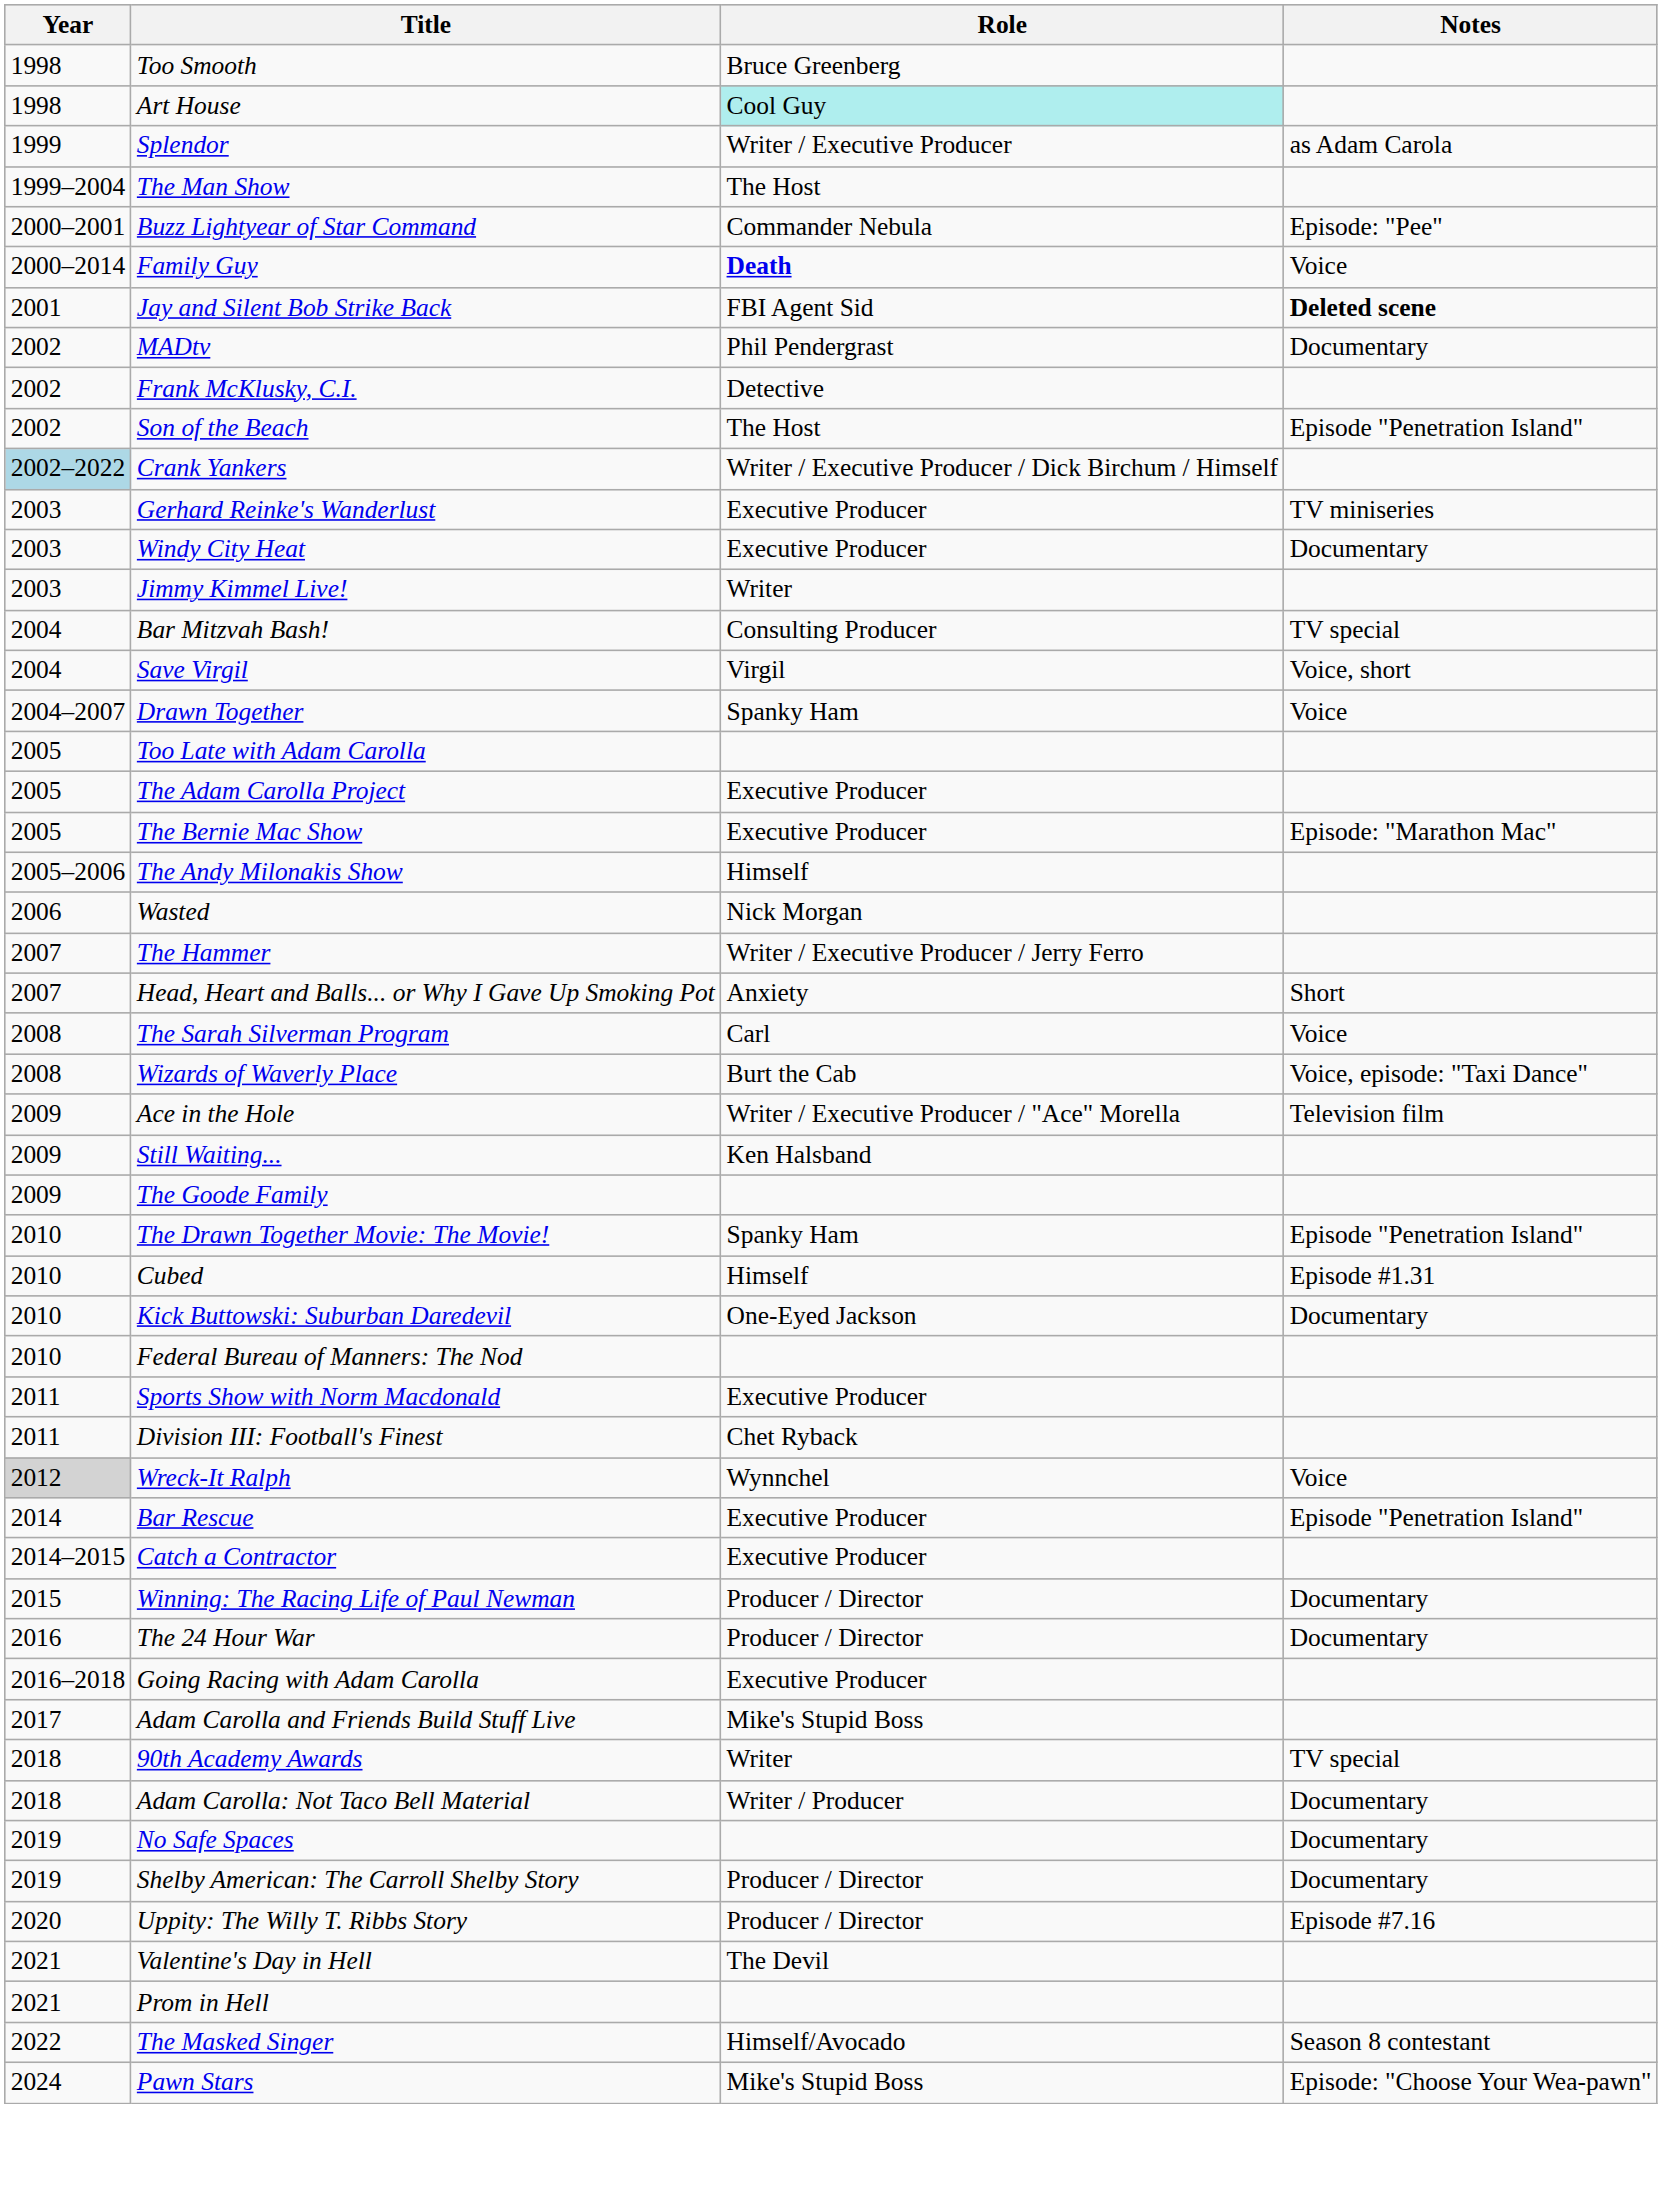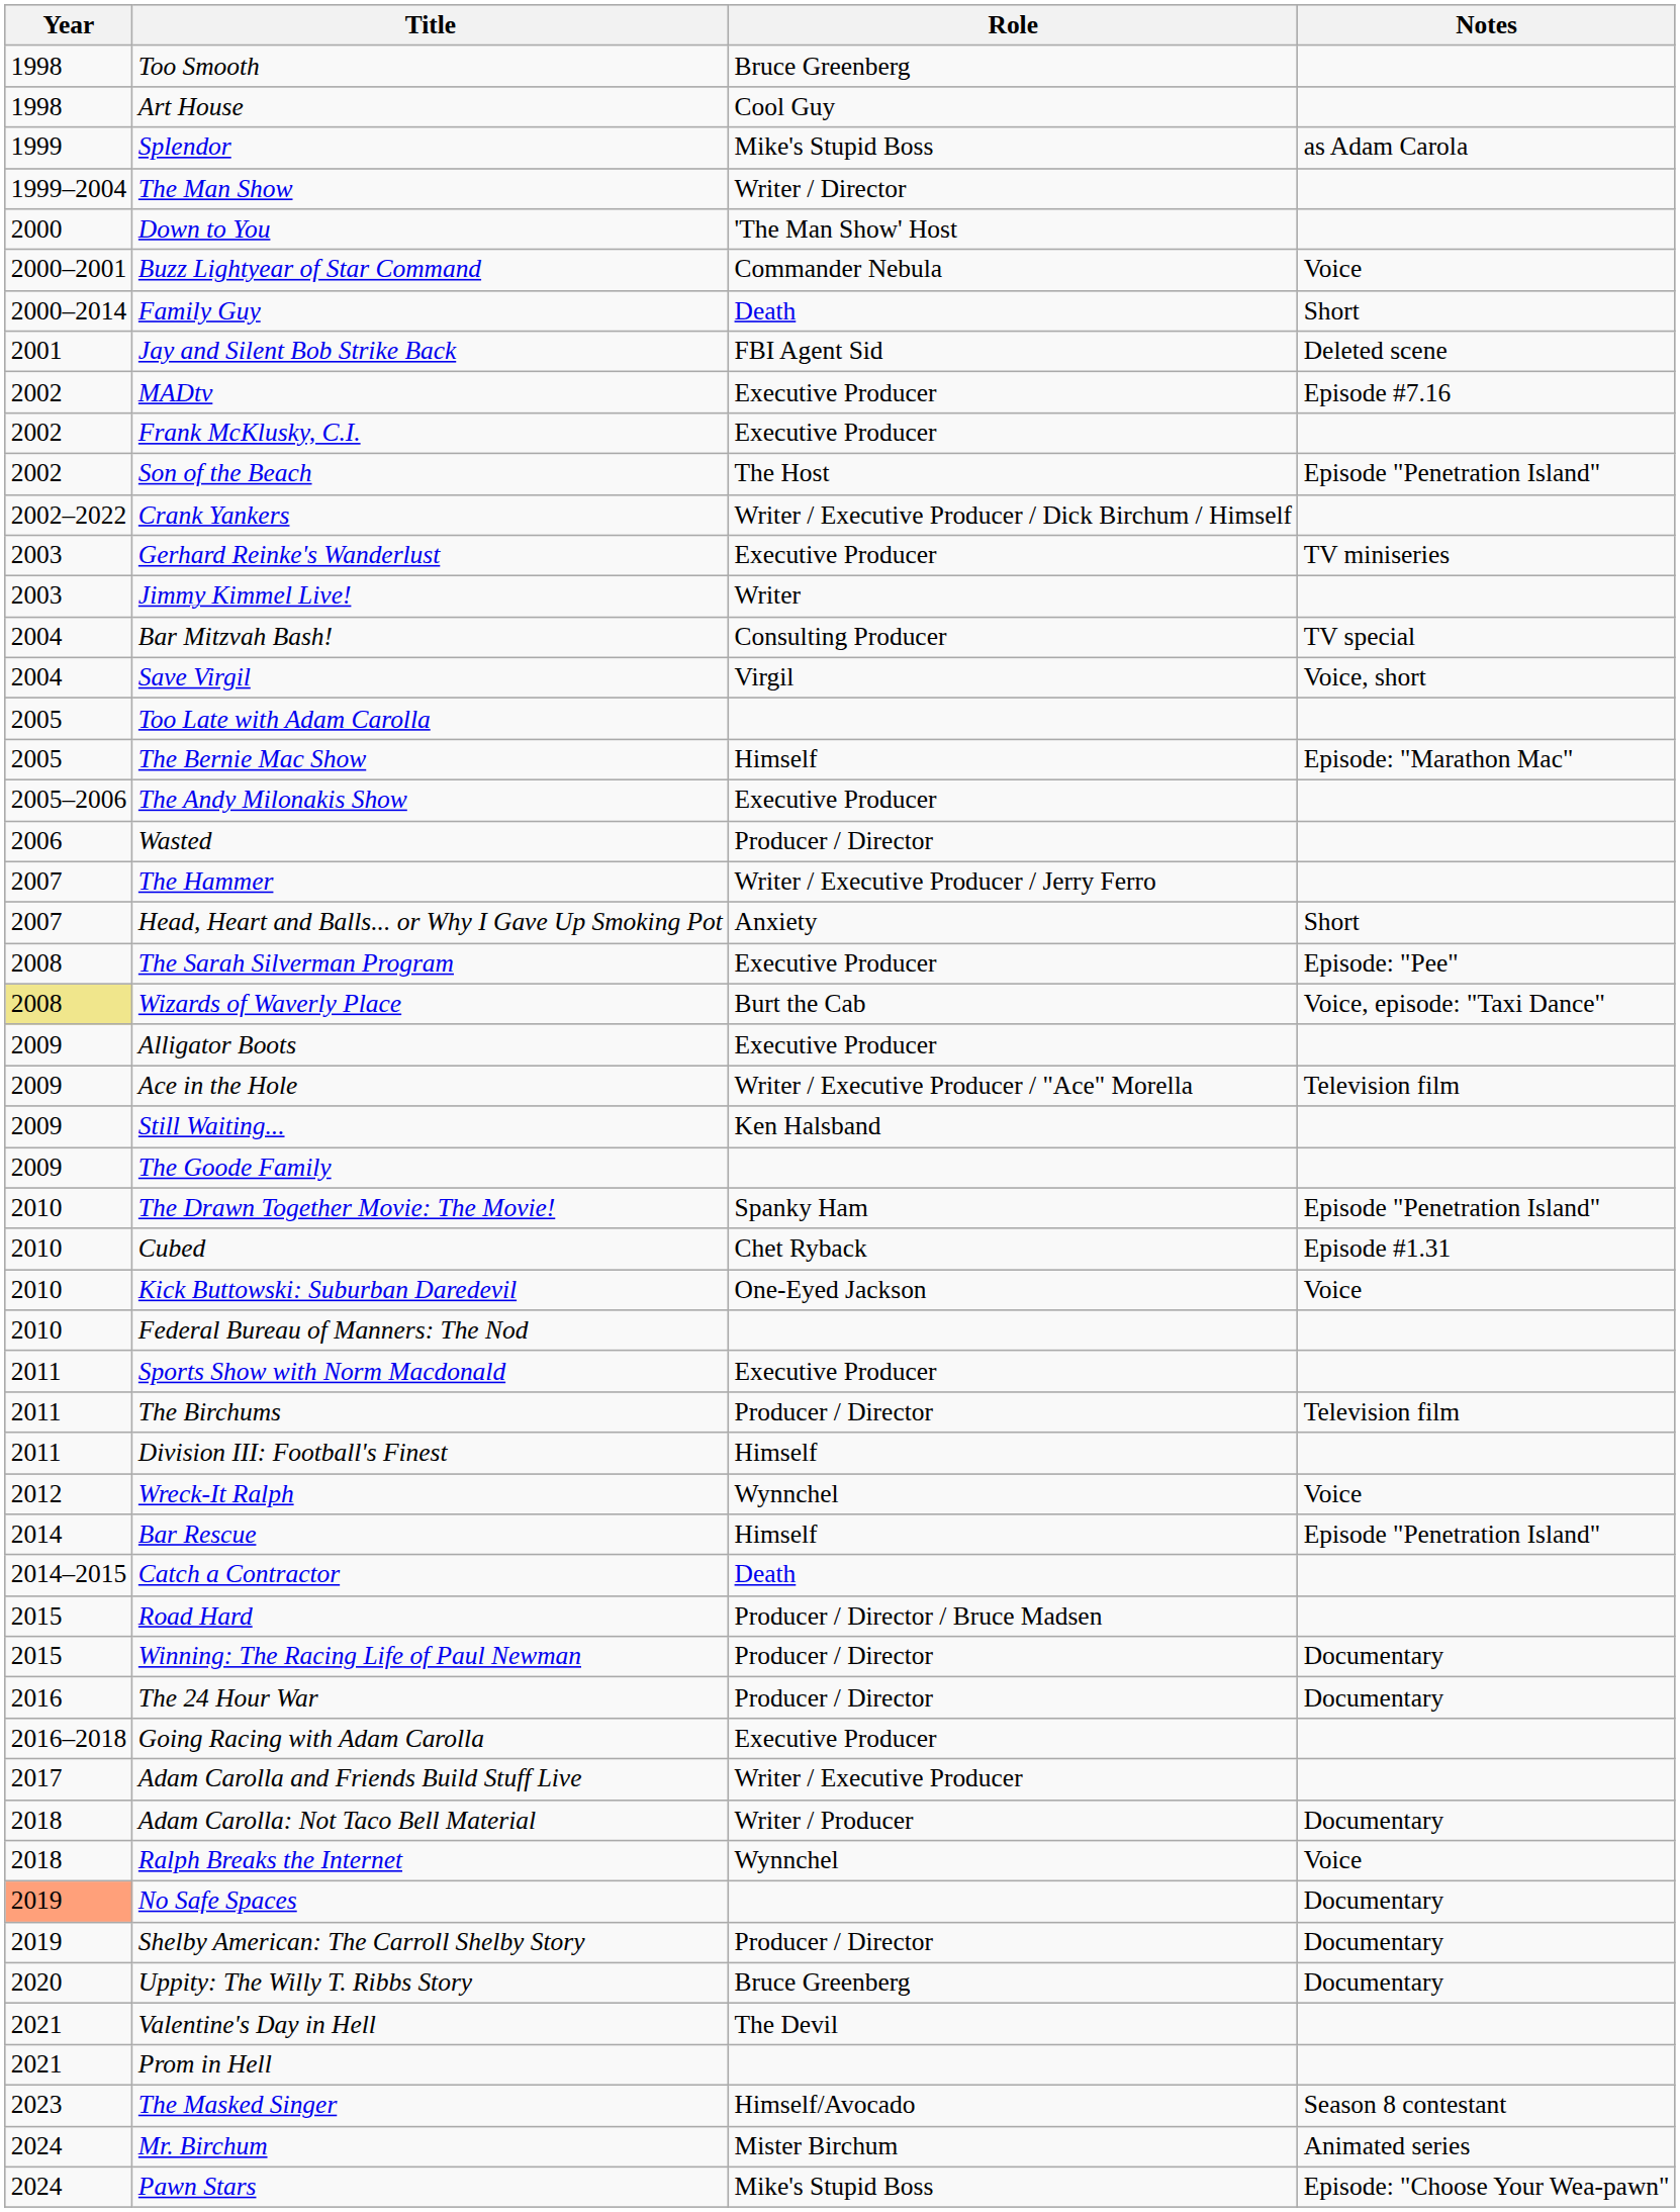 <table class="wikitable">
 <tr>
 <th>Year</th>
 <th>Title</th>
 <th>Role</th>
 <th>Notes</th>
 </tr>
 <tr>
 <td>1998</td>
 <td><em>Too Smooth</em></td>
 <td>Bruce Greenberg</td>
 <td></td>
 </tr>
 <tr>
 <td>1998</td>
 <td><em>Art House</em></td>
-<td style="background: paleturquoise;">Cool Guy</td>
+<td>Cool Guy</td>
 <td></td>
 </tr>
 <tr>
 <td>1999</td>
 <td><em><a href='#'>Splendor</a></em></td>
-<td>Writer / Executive Producer</td>
+<td>Mike's Stupid Boss</td>
 <td>as Adam Carola</td>
 </tr>
 <tr>
 <td>1999–2004</td>
 <td><em><a href='#'>The Man Show</a></em></td>
-<td>The Host</td>
+<td>Writer / Director</td>
+<td></td>
+</tr>
+<tr>
+<td>2000</td>
+<td><em><a href='#'>Down to You</a></em></td>
+<td>'The Man Show' Host</td>
 <td></td>
 </tr>
 <tr>
 <td>2000–2001</td>
 <td><em><a href='#'>Buzz Lightyear of Star Command</a></em></td>
 <td>Commander Nebula</td>
-<td>Episode: "Pee"</td>
+<td>Voice</td>
 </tr>
 <tr>
 <td>2000–2014</td>
 <td><em><a href='#'>Family Guy</a></em></td>
-<td><strong><a href='#'>Death</a></strong></td>
-<td>Voice</td>
+<td><a href='#'>Death</a></td>
+<td>Short</td>
 </tr>
 <tr>
 <td>2001</td>
 <td><em><a href='#'>Jay and Silent Bob Strike Back</a></em></td>
 <td>FBI Agent Sid</td>
-<td><strong>Deleted scene</strong></td>
+<td>Deleted scene</td>
 </tr>
 <tr>
 <td>2002</td>
 <td><em><a href='#'>MADtv</a></em></td>
-<td>Phil Pendergrast</td>
-<td>Documentary</td>
+<td>Executive Producer</td>
+<td>Episode #7.16</td>
 </tr>
 <tr>
 <td>2002</td>
 <td><em><a href='#'>Frank McKlusky, C.I.</a></em></td>
-<td>Detective</td>
+<td>Executive Producer</td>
 <td></td>
 </tr>
 <tr>
 <td>2002</td>
 <td><em><a href='#'>Son of the Beach</a></em></td>
 <td>The Host</td>
 <td>Episode "Penetration Island"</td>
 </tr>
 <tr>
-<td style="background: lightblue;">2002–2022</td>
+<td>2002–2022</td>
 <td><em><a href='#'>Crank Yankers</a></em></td>
 <td>Writer / Executive Producer / Dick Birchum / Himself</td>
 <td></td>
 </tr>
 <tr>
 <td>2003</td>
 <td><em><a href='#'>Gerhard Reinke's Wanderlust</a></em></td>
 <td>Executive Producer</td>
 <td>TV miniseries</td>
-</tr>
-<tr>
-<td>2003</td>
-<td><em><a href='#'>Windy City Heat</a></em></td>
-<td>Executive Producer</td>
-<td>Documentary</td>
 </tr>
 <tr>
 <td>2003</td>
 <td><em><a href='#'>Jimmy Kimmel Live!</a></em></td>
 <td>Writer</td>
 <td></td>
 </tr>
 <tr>
 <td>2004</td>
 <td><em>Bar Mitzvah Bash!</em></td>
 <td>Consulting Producer</td>
 <td>TV special</td>
 </tr>
 <tr>
 <td>2004</td>
 <td><em><a href='#'>Save Virgil</a></em></td>
 <td>Virgil</td>
 <td>Voice, short</td>
 </tr>
 <tr>
-<td>2004–2007</td>
-<td><em><a href='#'>Drawn Together</a></em></td>
-<td>Spanky Ham</td>
-<td>Voice</td>
-</tr>
-<tr>
 <td>2005</td>
 <td><em><a href='#'>Too Late with Adam Carolla</a></em></td>
 <td></td>
 <td></td>
 </tr>
 <tr>
 <td>2005</td>
-<td><em><a href='#'>The Adam Carolla Project</a></em></td>
-<td>Executive Producer</td>
-<td></td>
-</tr>
-<tr>
-<td>2005</td>
 <td><em><a href='#'>The Bernie Mac Show</a></em></td>
-<td>Executive Producer</td>
+<td>Himself</td>
 <td>Episode: "Marathon Mac"</td>
 </tr>
 <tr>
 <td>2005–2006</td>
 <td><em><a href='#'>The Andy Milonakis Show</a></em></td>
-<td>Himself</td>
+<td>Executive Producer</td>
 <td></td>
 </tr>
 <tr>
 <td>2006</td>
 <td><em>Wasted</em></td>
-<td>Nick Morgan</td>
+<td>Producer / Director</td>
 <td></td>
 </tr>
 <tr>
 <td>2007</td>
 <td><em><a href='#'>The Hammer</a></em></td>
 <td>Writer / Executive Producer / Jerry Ferro</td>
 <td></td>
 </tr>
 <tr>
 <td>2007</td>
 <td><em>Head, Heart and Balls... or Why I Gave Up Smoking Pot</em></td>
 <td>Anxiety</td>
 <td>Short</td>
 </tr>
 <tr>
 <td>2008</td>
 <td><em><a href='#'>The Sarah Silverman Program</a></em></td>
-<td>Carl</td>
-<td>Voice</td>
+<td>Executive Producer</td>
+<td>Episode: "Pee"</td>
 </tr>
 <tr>
-<td>2008</td>
+<td style="background: khaki;">2008</td>
 <td><em><a href='#'>Wizards of Waverly Place</a></em></td>
 <td>Burt the Cab</td>
 <td>Voice, episode: "Taxi Dance"</td>
+</tr>
+<tr>
+<td>2009</td>
+<td><em>Alligator Boots</em></td>
+<td>Executive Producer</td>
+<td></td>
 </tr>
 <tr>
 <td>2009</td>
 <td><em>Ace in the Hole</em></td>
 <td>Writer / Executive Producer / "Ace" Morella</td>
 <td>Television film</td>
 </tr>
 <tr>
 <td>2009</td>
 <td><em><a href='#'>Still Waiting...</a></em></td>
 <td>Ken Halsband</td>
 <td></td>
 </tr>
 <tr>
 <td>2009</td>
 <td><em><a href='#'>The Goode Family</a></em></td>
 <td></td>
 <td></td>
 </tr>
 <tr>
 <td>2010</td>
 <td><em><a href='#'>The Drawn Together Movie: The Movie!</a></em></td>
 <td>Spanky Ham</td>
 <td>Episode "Penetration Island"</td>
 </tr>
 <tr>
 <td>2010</td>
 <td><em>Cubed</em></td>
-<td>Himself</td>
+<td>Chet Ryback</td>
 <td>Episode #1.31</td>
 </tr>
 <tr>
 <td>2010</td>
 <td><em><a href='#'>Kick Buttowski: Suburban Daredevil</a></em></td>
 <td>One-Eyed Jackson</td>
-<td>Documentary</td>
+<td>Voice</td>
 </tr>
 <tr>
 <td>2010</td>
 <td><em>Federal Bureau of Manners: The Nod</em></td>
 <td></td>
 <td></td>
 </tr>
 <tr>
 <td>2011</td>
 <td><em><a href='#'>Sports Show with Norm Macdonald</a></em></td>
 <td>Executive Producer</td>
 <td></td>
 </tr>
 <tr>
 <td>2011</td>
+<td><em>The Birchums</em></td>
+<td>Producer / Director</td>
+<td>Television film</td>
+</tr>
+<tr>
+<td>2011</td>
 <td><em>Division III: Football's Finest</em></td>
-<td>Chet Ryback</td>
+<td>Himself</td>
 <td></td>
 </tr>
 <tr>
-<td style="background: lightgrey;">2012</td>
+<td>2012</td>
 <td><em><a href='#'>Wreck-It Ralph</a></em></td>
 <td>Wynnchel</td>
 <td>Voice</td>
 </tr>
 <tr>
 <td>2014</td>
 <td><em><a href='#'>Bar Rescue</a></em></td>
-<td>Executive Producer</td>
+<td>Himself</td>
 <td>Episode "Penetration Island"</td>
 </tr>
 <tr>
 <td>2014–2015</td>
 <td><em><a href='#'>Catch a Contractor</a></em></td>
-<td>Executive Producer</td>
+<td><a href='#'>Death</a></td>
+<td></td>
+</tr>
+<tr>
+<td>2015</td>
+<td><em><a href='#'>Road Hard</a></em></td>
+<td>Producer / Director / Bruce Madsen</td>
 <td></td>
 </tr>
 <tr>
 <td>2015</td>
 <td><em><a href='#'>Winning: The Racing Life of Paul Newman</a></em></td>
 <td>Producer / Director</td>
 <td>Documentary</td>
 </tr>
 <tr>
 <td>2016</td>
 <td><em>The 24 Hour War</em></td>
 <td>Producer / Director</td>
 <td>Documentary</td>
 </tr>
 <tr>
 <td>2016–2018</td>
 <td><em>Going Racing with Adam Carolla</em></td>
 <td>Executive Producer</td>
 <td></td>
 </tr>
 <tr>
 <td>2017</td>
 <td><em>Adam Carolla and Friends Build Stuff Live</em></td>
-<td>Mike's Stupid Boss</td>
+<td>Writer / Executive Producer</td>
 <td></td>
-</tr>
-<tr>
-<td>2018</td>
-<td><em><a href='#'>90th Academy Awards</a></em></td>
-<td>Writer</td>
-<td>TV special</td>
 </tr>
 <tr>
 <td>2018</td>
 <td><em>Adam Carolla: Not Taco Bell Material</em></td>
 <td>Writer / Producer</td>
 <td>Documentary</td>
 </tr>
 <tr>
-<td>2019</td>
+<td>2018</td>
+<td><em><a href='#'>Ralph Breaks the Internet</a></em></td>
+<td>Wynnchel</td>
+<td>Voice</td>
+</tr>
+<tr>
+<td style="background: lightsalmon;">2019</td>
 <td><em><a href='#'>No Safe Spaces</a></em></td>
 <td></td>
 <td>Documentary</td>
 </tr>
 <tr>
 <td>2019</td>
 <td><em>Shelby American: The Carroll Shelby Story</em></td>
 <td>Producer / Director</td>
 <td>Documentary</td>
 </tr>
 <tr>
 <td>2020</td>
 <td><em>Uppity: The Willy T. Ribbs Story</em></td>
-<td>Producer / Director</td>
-<td>Episode #7.16</td>
+<td>Bruce Greenberg</td>
+<td>Documentary</td>
 </tr>
 <tr>
 <td>2021</td>
 <td><em>Valentine's Day in Hell</em></td>
 <td>The Devil</td>
 <td></td>
 </tr>
 <tr>
 <td>2021</td>
 <td><em>Prom in Hell</em></td>
 <td></td>
 </tr>
 <tr>
-<td>2022</td>
+<td>2023</td>
 <td><em><a href='#'>The Masked Singer</a></em></td>
 <td>Himself/Avocado</td>
 <td>Season 8 contestant</td>
+</tr>
+<tr>
+<td>2024</td>
+<td><em><a href='#'>Mr. Birchum</a></em></td>
+<td>Mister Birchum</td>
+<td>Animated series</td>
 </tr>
 <tr>
 <td>2024</td>
 <td><em><a href='#'>Pawn Stars</a></em></td>
 <td>Mike's Stupid Boss</td>
 <td>Episode: "Choose Your Wea-pawn"</td>
 </tr>
 </table>
